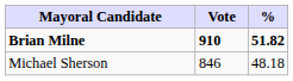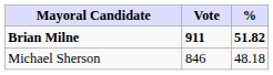 <table class="wikitable">
 <tr>
 <th style="background:#ddf; width:200px;">Mayoral Candidate</th>
 <th style="background:#ddf; width:50px;">Vote</th>
 <th style="background:#ddf; width:30px;">%</th>
 </tr>
 <tr>
 <td><strong>Brian Milne</strong></td>
-<td><strong>910</strong></td>
+<td><strong>911</strong></td>
 <td><strong>51.82</strong></td>
 </tr>
 <tr>
 <td>Michael Sherson</td>
 <td>846</td>
 <td>48.18</td>
 </tr>
 </table>
